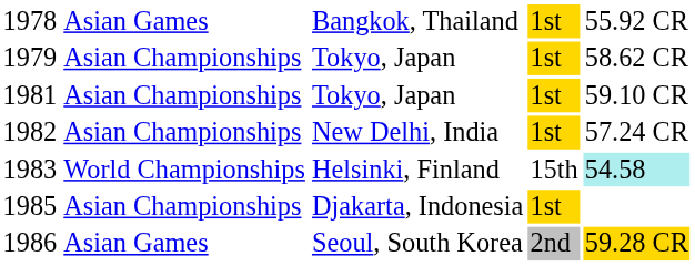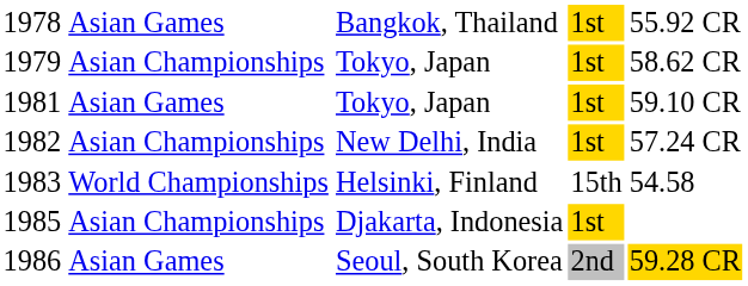 <table>
 <tr>
 <td>1978</td>
 <td><a href='#'>Asian Games</a></td>
 <td><a href='#'>Bangkok</a>, Thailand</td>
 <td bgcolor="gold">1st</td>
 <td>55.92 CR</td>
 </tr>
 <tr>
 <td>1979</td>
 <td><a href='#'>Asian Championships</a></td>
 <td><a href='#'>Tokyo</a>, Japan</td>
 <td bgcolor="gold">1st</td>
 <td>58.62 CR</td>
 </tr>
 <tr>
 <td>1981</td>
-<td><a href='#'>Asian Championships</a></td>
+<td><a href='#'>Asian Games</a></td>
 <td><a href='#'>Tokyo</a>, Japan</td>
 <td bgcolor="gold">1st</td>
 <td>59.10 CR</td>
 </tr>
 <tr>
 <td>1982</td>
 <td><a href='#'>Asian Championships</a></td>
 <td><a href='#'>New Delhi</a>, India</td>
 <td bgcolor="gold">1st</td>
 <td>57.24 CR</td>
 </tr>
 <tr>
 <td>1983</td>
 <td><a href='#'>World Championships</a></td>
 <td><a href='#'>Helsinki</a>, Finland</td>
 <td>15th</td>
-<td style="background: paleturquoise;">54.58</td>
+<td>54.58</td>
 </tr>
 <tr>
 <td>1985</td>
 <td><a href='#'>Asian Championships</a></td>
 <td><a href='#'>Djakarta</a>, Indonesia</td>
 <td bgcolor="gold">1st</td>
 <td></td>
 </tr>
 <tr>
 <td>1986</td>
 <td><a href='#'>Asian Games</a></td>
 <td><a href='#'>Seoul</a>, South Korea</td>
 <td bgcolor="silver">2nd</td>
 <td style="background: gold;">59.28 CR</td>
 </tr>
 </table>
